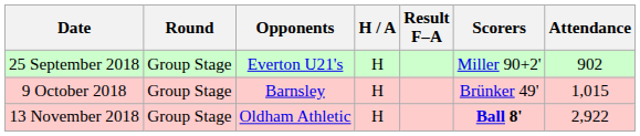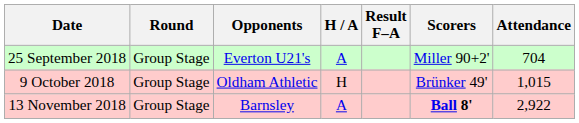 <table class="wikitable" style="text-align:center">
 <tr>
 <th>Date</th>
 <th>Round</th>
 <th>Opponents</th>
 <th>H / A</th>
 <th>Result<br>F–A</th>
 <th>Scorers</th>
 <th>Attendance</th>
 </tr>
 <tr bgcolor="#ccffcc">
 <td>25 September 2018</td>
 <td>Group Stage</td>
 <td><a href='#'>Everton U21's</a></td>
-<td>H</td>
+<td><a href='#'>A</a></td>
 <td> </td>
 <td><a href='#'>Miller</a> 90+2'</td>
-<td>902</td>
+<td>704</td>
 </tr>
 <tr bgcolor="#ffcccc">
 <td>9 October 2018</td>
 <td>Group Stage</td>
-<td><a href='#'>Barnsley</a></td>
+<td><a href='#'>Oldham Athletic</a></td>
 <td>H</td>
 <td></td>
 <td><a href='#'>Brünker</a> 49'</td>
 <td>1,015</td>
 </tr>
 <tr bgcolor="#ffcccc">
 <td>13 November 2018</td>
 <td>Group Stage</td>
-<td><a href='#'>Oldham Athletic</a></td>
-<td>H</td>
+<td><a href='#'>Barnsley</a></td>
+<td><a href='#'>A</a></td>
 <td></td>
 <td><strong><a href='#'>Ball</a> 8'</strong></td>
 <td>2,922</td>
 </tr>
 </table>
